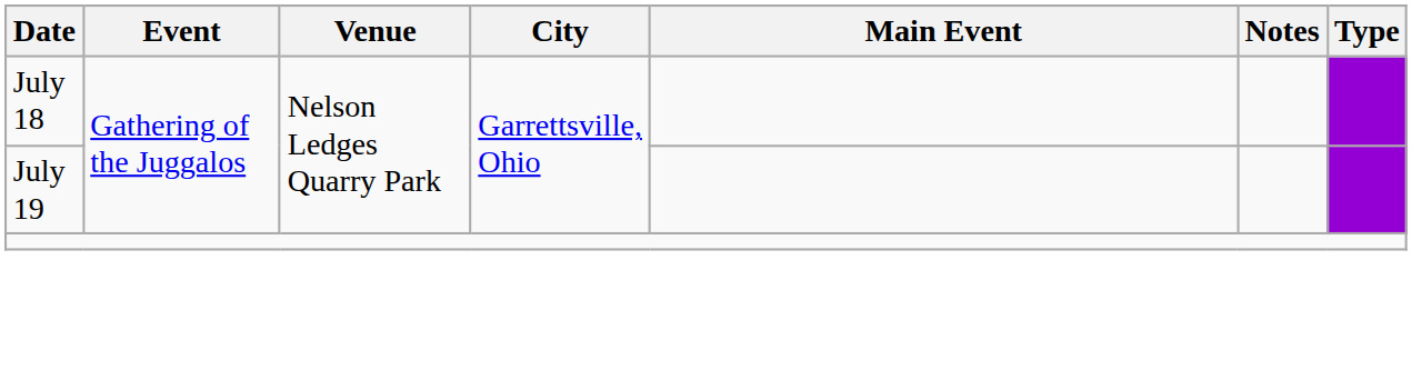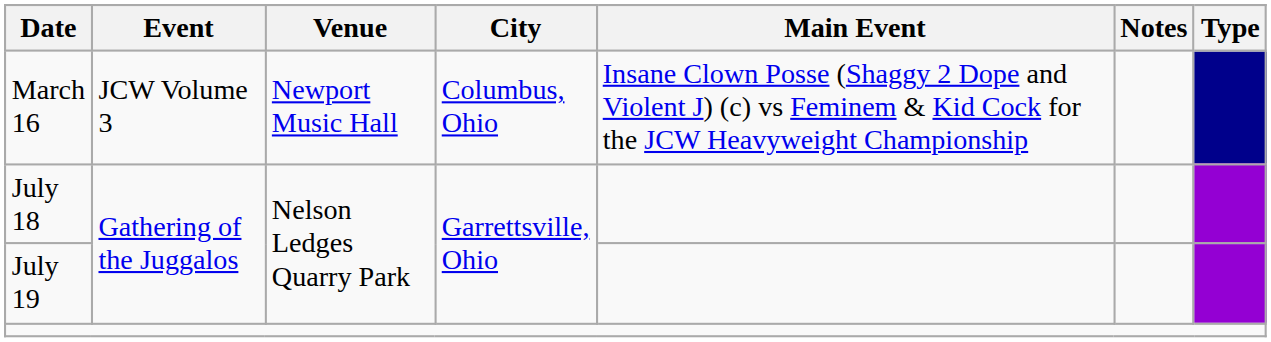 <table class="sortable wikitable succession-box" style="font-size:85%;">
 <tr>
 <th scope="col" style="width:5%;">Date</th>
 <th scope="col" style="width:15%;">Event</th>
 <th scope="col" style="width:15%;">Venue</th>
 <th scope="col" style="width:10%;">City</th>
 <th scope="col" style="width:50%;">Main Event</th>
 <th scope="col" style="width:10%;">Notes</th>
 <th scope="col" style="width:1%;">Type</th>
+</tr>
+<tr>
+<td>March 16</td>
+<td>JCW Volume 3</td>
+<td><a href='#'>Newport Music Hall</a></td>
+<td><a href='#'>Columbus, Ohio</a></td>
+<td><a href='#'>Insane Clown Posse</a> (<a href='#'>Shaggy 2 Dope</a> and <a href='#'>Violent J</a>) (c) vs  <a href='#'>Feminem</a> & <a href='#'>Kid Cock</a> for the <a href='#'>JCW Heavyweight Championship</a></td>
+<td></td>
+<td style="background: darkblue"></td>
 </tr>
 <tr>
 <td>July 18</td>
 <td rowspan=2><a href='#'>Gathering of the Juggalos</a></td>
 <td rowspan=2>Nelson Ledges Quarry Park</td>
 <td rowspan=2><a href='#'>Garrettsville, Ohio</a></td>
 <td></td>
 <td></td>
 <td style="background: darkviolet"></td>
 </tr>
 <tr>
 <td>July 19</td>
 <td></td>
 <td></td>
 <td style="background: darkviolet"></td>
 </tr>
 <tr>
 <td colspan="7"></td>
 </tr>
 </table>
